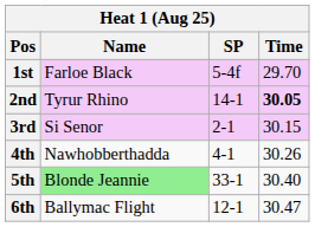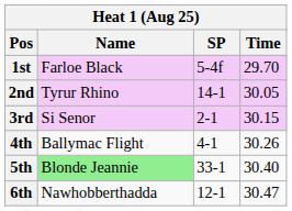 <table class="wikitable">
 <tr>
 <th colspan="6">Heat 1 (Aug 25)</th>
 </tr>
 <tr>
 <th width=20>Pos</th>
 <th width=150>Name</th>
 <th width=40>SP</th>
 <th width=40>Time</th>
 </tr>
 <tr style="background: #f4caf9;">
 <th>1st</th>
 <td>Farloe Black</td>
 <td>5-4f</td>
 <td>29.70</td>
 </tr>
 <tr style="background: #f4caf9;">
 <th>2nd</th>
 <td>Tyrur Rhino</td>
 <td>14-1</td>
-<td><strong>30.05</strong></td>
+<td>30.05</td>
 </tr>
 <tr style="background: #f4caf9;">
 <th>3rd</th>
 <td>Si Senor</td>
 <td>2-1</td>
 <td>30.15</td>
 </tr>
 <tr>
 <th>4th</th>
-<td>Nawhobberthadda</td>
+<td>Ballymac Flight</td>
 <td>4-1</td>
 <td>30.26</td>
 </tr>
 <tr>
 <th>5th</th>
 <td style="background: lightgreen;">Blonde Jeannie</td>
 <td>33-1</td>
 <td>30.40</td>
 </tr>
 <tr>
 <th>6th</th>
-<td>Ballymac Flight</td>
+<td>Nawhobberthadda</td>
 <td>12-1</td>
 <td>30.47</td>
 </tr>
 </table>
